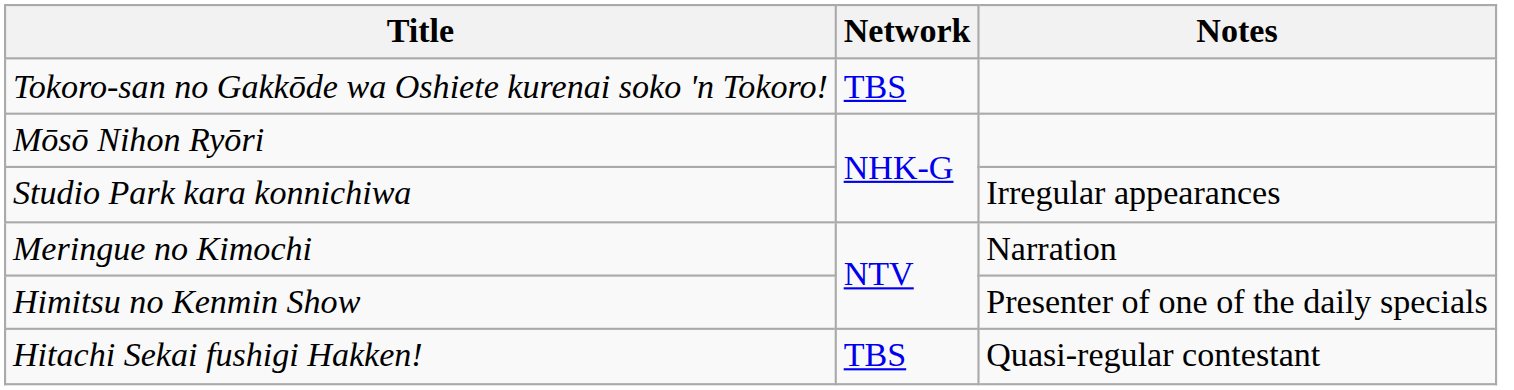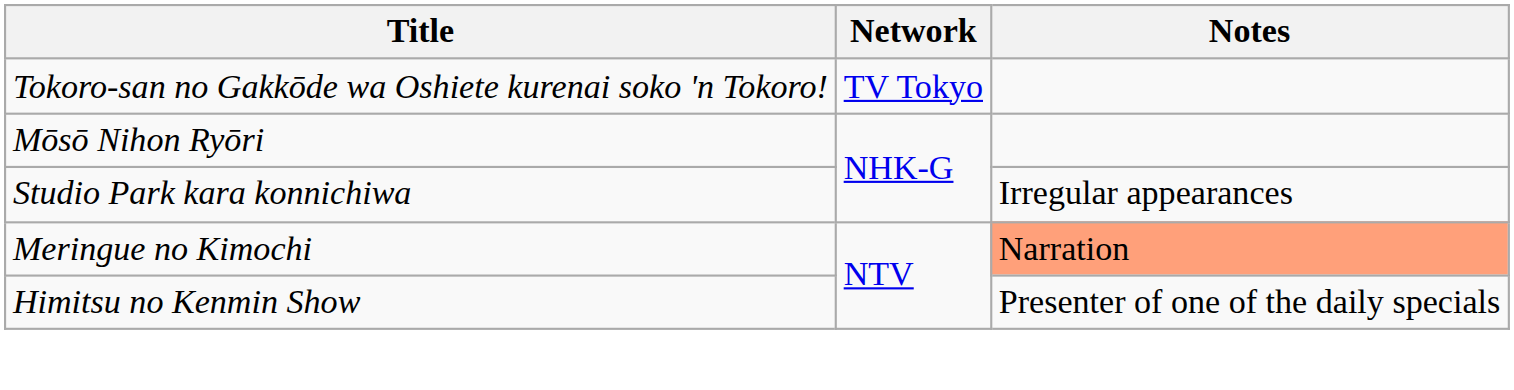 <table class="wikitable">
 <tr>
 <th>Title</th>
 <th>Network</th>
 <th>Notes</th>
 </tr>
 <tr>
 <td><em>Tokoro-san no Gakkōde wa Oshiete kurenai soko 'n Tokoro!</em></td>
-<td><a href='#'>TBS</a></td>
+<td><a href='#'>TV Tokyo</a></td>
 <td></td>
 </tr>
 <tr>
 <td><em>Mōsō Nihon Ryōri</em></td>
 <td rowspan="2"><a href='#'>NHK-G</a></td>
 <td></td>
 </tr>
 <tr>
 <td><em>Studio Park kara konnichiwa</em></td>
 <td>Irregular appearances</td>
 </tr>
 <tr>
 <td><em>Meringue no Kimochi</em></td>
 <td rowspan="2"><a href='#'>NTV</a></td>
-<td>Narration</td>
+<td style="background: lightsalmon;">Narration</td>
 </tr>
 <tr>
 <td><em>Himitsu no Kenmin Show</em></td>
 <td>Presenter of one of the daily specials</td>
 </tr>
-<tr>
-<td><em>Hitachi Sekai fushigi Hakken!</em></td>
-<td><a href='#'>TBS</a></td>
-<td>Quasi-regular contestant</td>
-</tr>
 </table>
